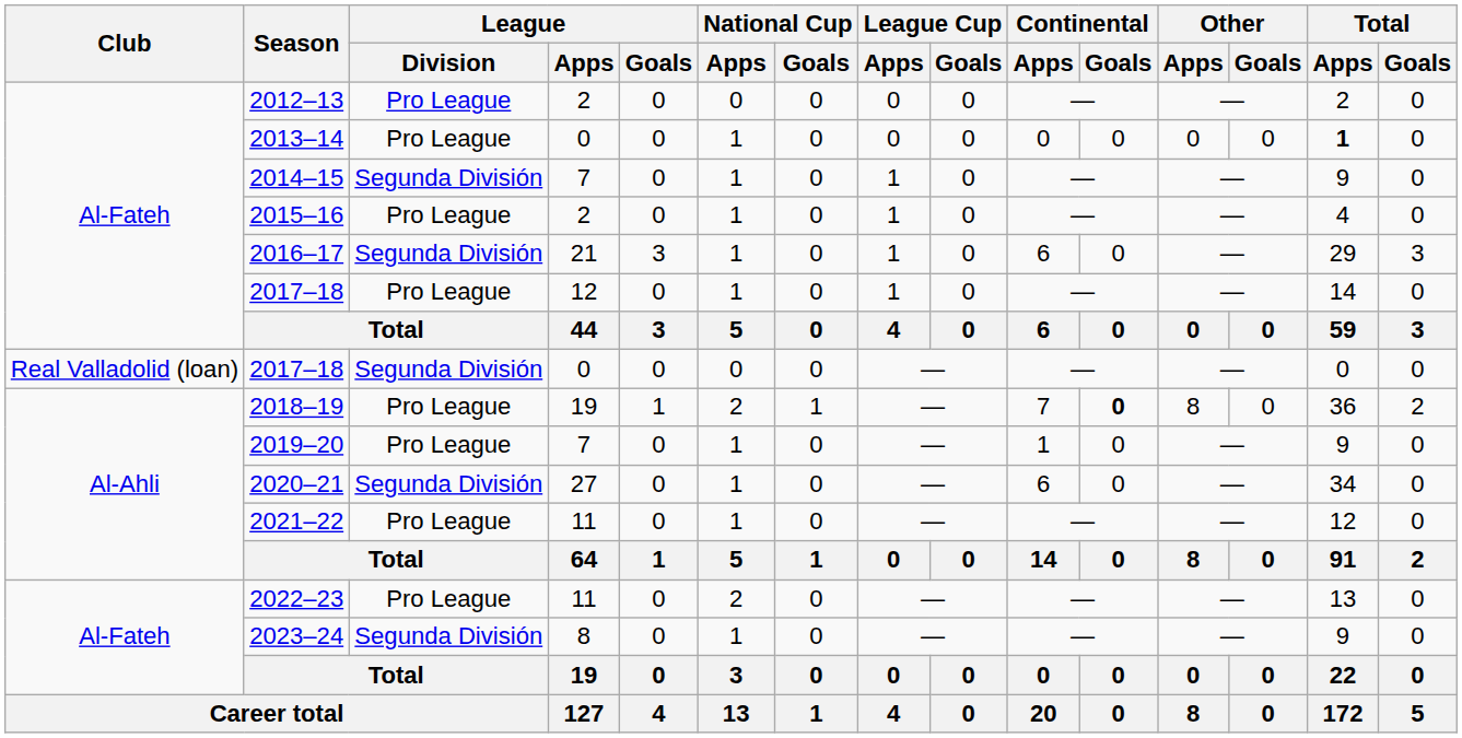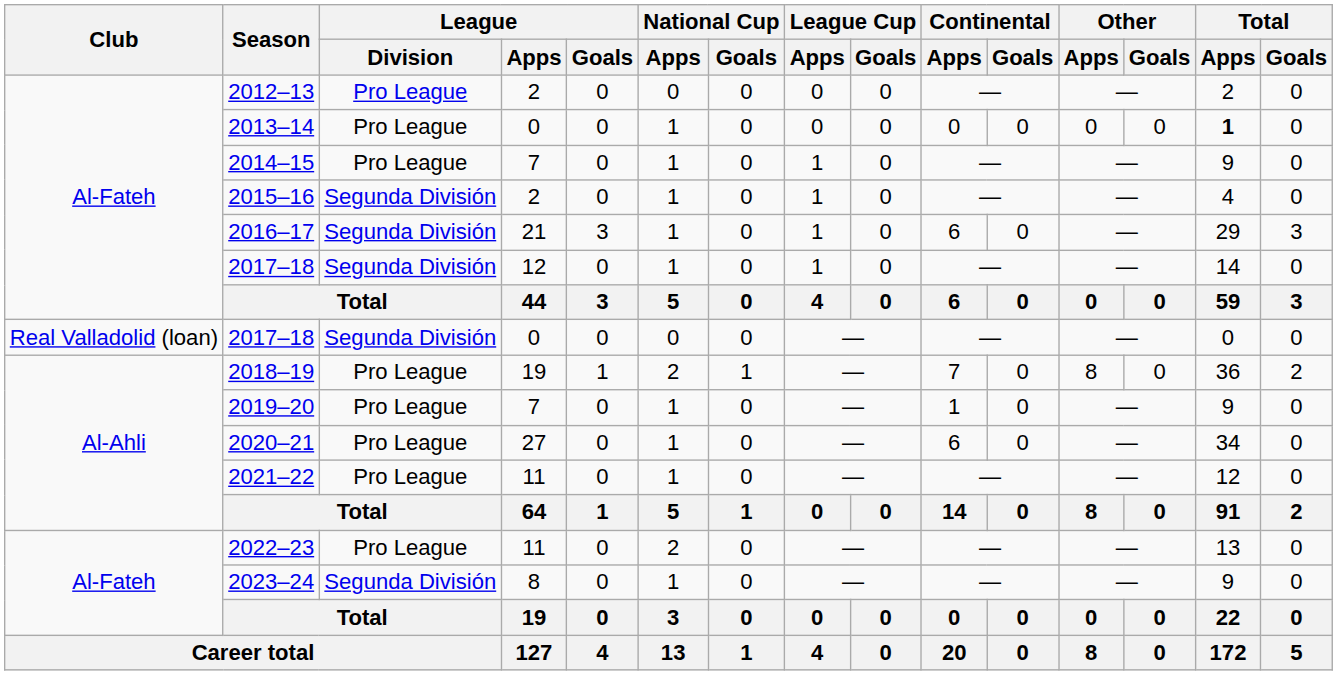 <table class=wikitable style=text-align:center>
 <tr>
 <th rowspan="2">Club</th>
 <th rowspan="2">Season</th>
 <th colspan="3">League</th>
 <th colspan="2">National Cup</th>
 <th colspan="2">League Cup</th>
 <th colspan="2">Continental</th>
 <th colspan="2">Other</th>
 <th colspan="2">Total</th>
 </tr>
 <tr>
 <th>Division</th>
 <th>Apps</th>
 <th>Goals</th>
 <th>Apps</th>
 <th>Goals</th>
 <th>Apps</th>
 <th>Goals</th>
 <th>Apps</th>
 <th>Goals</th>
 <th>Apps</th>
 <th>Goals</th>
 <th>Apps</th>
 <th>Goals</th>
 </tr>
 <tr>
 <td rowspan="7"><a href='#'>Al-Fateh</a></td>
 <td><a href='#'>2012–13</a></td>
 <td><a href='#'>Pro League</a></td>
 <td>2</td>
 <td>0</td>
 <td>0</td>
 <td>0</td>
 <td>0</td>
 <td>0</td>
 <td colspan="2">—</td>
 <td colspan="2">—</td>
 <td>2</td>
 <td>0</td>
 </tr>
 <tr>
 <td><a href='#'>2013–14</a></td>
 <td>Pro League</td>
 <td>0</td>
 <td>0</td>
 <td>1</td>
 <td>0</td>
 <td>0</td>
 <td>0</td>
 <td>0</td>
 <td>0</td>
 <td>0</td>
 <td>0</td>
 <td><strong>1</strong></td>
 <td>0</td>
 </tr>
 <tr>
 <td><a href='#'>2014–15</a></td>
-<td><a href='#'>Segunda División</a></td>
+<td>Pro League</td>
 <td>7</td>
 <td>0</td>
 <td>1</td>
 <td>0</td>
 <td>1</td>
 <td>0</td>
 <td colspan="2">—</td>
 <td colspan="2">—</td>
 <td>9</td>
 <td>0</td>
 </tr>
 <tr>
 <td><a href='#'>2015–16</a></td>
-<td>Pro League</td>
+<td><a href='#'>Segunda División</a></td>
 <td>2</td>
 <td>0</td>
 <td>1</td>
 <td>0</td>
 <td>1</td>
 <td>0</td>
 <td colspan="2">—</td>
 <td colspan="2">—</td>
 <td>4</td>
 <td>0</td>
 </tr>
 <tr>
 <td><a href='#'>2016–17</a></td>
 <td><a href='#'>Segunda División</a></td>
 <td>21</td>
 <td>3</td>
 <td>1</td>
 <td>0</td>
 <td>1</td>
 <td>0</td>
 <td>6</td>
 <td>0</td>
 <td colspan="2">—</td>
 <td>29</td>
 <td>3</td>
 </tr>
 <tr>
 <td><a href='#'>2017–18</a></td>
-<td>Pro League</td>
+<td><a href='#'>Segunda División</a></td>
 <td>12</td>
 <td>0</td>
 <td>1</td>
 <td>0</td>
 <td>1</td>
 <td>0</td>
 <td colspan="2">—</td>
 <td colspan="2">—</td>
 <td>14</td>
 <td>0</td>
 </tr>
 <tr>
 <th colspan="2">Total</th>
 <th>44</th>
 <th>3</th>
 <th>5</th>
 <th>0</th>
 <th>4</th>
 <th>0</th>
 <th>6</th>
 <th>0</th>
 <th>0</th>
 <th>0</th>
 <th>59</th>
 <th>3</th>
 </tr>
 <tr>
 <td><a href='#'>Real Valladolid</a> (loan)</td>
 <td><a href='#'>2017–18</a></td>
 <td><a href='#'>Segunda División</a></td>
 <td>0</td>
 <td>0</td>
 <td>0</td>
 <td>0</td>
 <td colspan="2">—</td>
 <td colspan="2">—</td>
 <td colspan="2">—</td>
 <td>0</td>
 <td>0</td>
 </tr>
 <tr>
 <td rowspan="5"><a href='#'>Al-Ahli</a></td>
 <td><a href='#'>2018–19</a></td>
 <td>Pro League</td>
 <td>19</td>
 <td>1</td>
 <td>2</td>
 <td>1</td>
 <td colspan="2">—</td>
 <td>7</td>
-<td><strong>0</strong></td>
+<td>0</td>
 <td>8</td>
 <td>0</td>
 <td>36</td>
 <td>2</td>
 </tr>
 <tr>
 <td><a href='#'>2019–20</a></td>
 <td>Pro League</td>
 <td>7</td>
 <td>0</td>
 <td>1</td>
 <td>0</td>
 <td colspan="2">—</td>
 <td>1</td>
 <td>0</td>
 <td colspan="2">—</td>
 <td>9</td>
 <td>0</td>
 </tr>
 <tr>
 <td><a href='#'>2020–21</a></td>
-<td><a href='#'>Segunda División</a></td>
+<td>Pro League</td>
 <td>27</td>
 <td>0</td>
 <td>1</td>
 <td>0</td>
 <td colspan="2">—</td>
 <td>6</td>
 <td>0</td>
 <td colspan="2">—</td>
 <td>34</td>
 <td>0</td>
 </tr>
 <tr>
 <td><a href='#'>2021–22</a></td>
 <td>Pro League</td>
 <td>11</td>
 <td>0</td>
 <td>1</td>
 <td>0</td>
 <td colspan="2">—</td>
 <td colspan="2">—</td>
 <td colspan="2">—</td>
 <td>12</td>
 <td>0</td>
 </tr>
 <tr>
 <th colspan="2">Total</th>
 <th>64</th>
 <th>1</th>
 <th>5</th>
 <th>1</th>
 <th>0</th>
 <th>0</th>
 <th>14</th>
 <th>0</th>
 <th>8</th>
 <th>0</th>
 <th>91</th>
 <th>2</th>
 </tr>
 <tr>
 <td rowspan="3"><a href='#'>Al-Fateh</a></td>
 <td><a href='#'>2022–23</a></td>
 <td>Pro League</td>
 <td>11</td>
 <td>0</td>
 <td>2</td>
 <td>0</td>
 <td colspan="2">—</td>
 <td colspan="2">—</td>
 <td colspan="2">—</td>
 <td>13</td>
 <td>0</td>
 </tr>
 <tr>
 <td><a href='#'>2023–24</a></td>
 <td><a href='#'>Segunda División</a></td>
 <td>8</td>
 <td>0</td>
 <td>1</td>
 <td>0</td>
 <td colspan="2">—</td>
 <td colspan="2">—</td>
 <td colspan="2">—</td>
 <td>9</td>
 <td>0</td>
 </tr>
 <tr>
 <th colspan="2">Total</th>
 <th>19</th>
 <th>0</th>
 <th>3</th>
 <th>0</th>
 <th>0</th>
 <th>0</th>
 <th>0</th>
 <th>0</th>
 <th>0</th>
 <th>0</th>
 <th>22</th>
 <th>0</th>
 </tr>
 <tr>
 <th colspan="3">Career total</th>
 <th>127</th>
 <th>4</th>
 <th>13</th>
 <th>1</th>
 <th>4</th>
 <th>0</th>
 <th>20</th>
 <th>0</th>
 <th>8</th>
 <th>0</th>
 <th>172</th>
 <th>5</th>
 </tr>
 </table>
